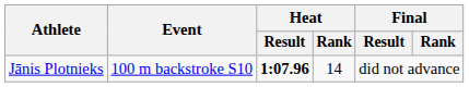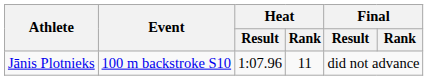 <table class="wikitable" style="font-size:90%">
 <tr>
 <th rowspan="2">Athlete</th>
 <th rowspan="2">Event</th>
 <th colspan=2>Heat</th>
 <th colspan=2>Final</th>
 </tr>
 <tr style="font-size:95%">
 <th>Result</th>
 <th>Rank</th>
 <th>Result</th>
 <th>Rank</th>
 </tr>
 <tr align=center>
 <td align=left><a href='#'>Jānis Plotnieks</a></td>
 <td align=left><a href='#'>100 m backstroke S10</a></td>
-<td><strong>1:07.96</strong></td>
-<td>14</td>
+<td>1:07.96</td>
+<td>11</td>
 <td colspan=2>did not advance</td>
 </tr>
 </table>
